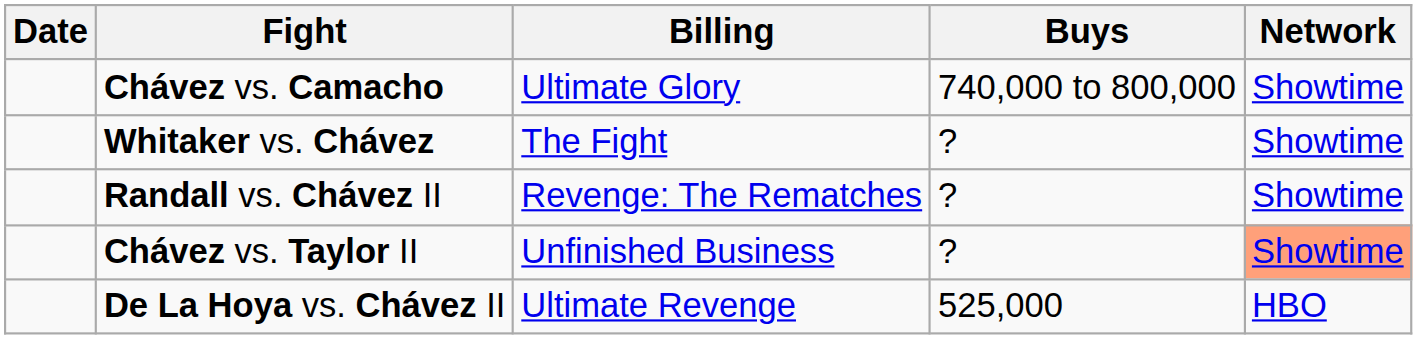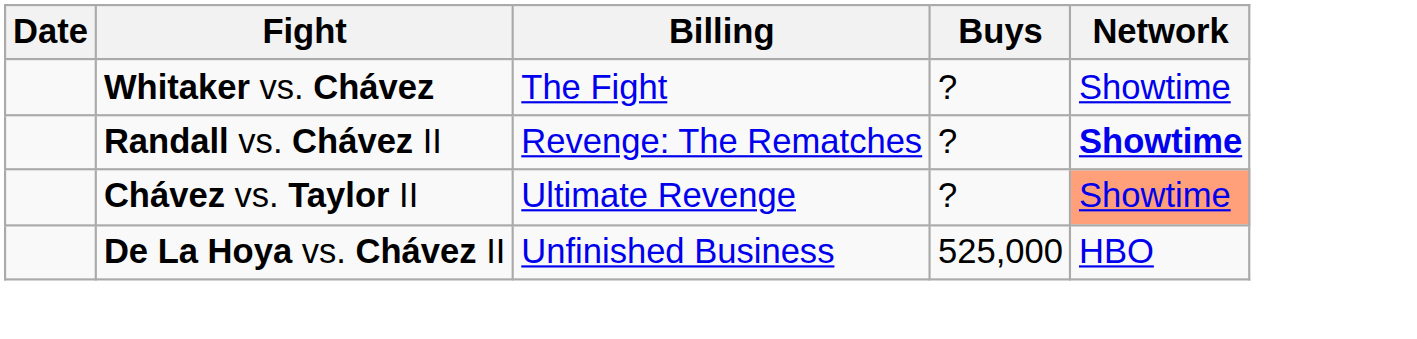 <table class="wikitable">
 <tr>
 <th>Date</th>
 <th>Fight</th>
 <th>Billing</th>
 <th>Buys</th>
 <th>Network</th>
-</tr>
-<tr>
-<td></td>
-<td><strong>Chávez</strong> vs. <strong>Camacho</strong></td>
-<td><a href='#'>Ultimate Glory</a></td>
-<td>740,000 to 800,000</td>
-<td><a href='#'>Showtime</a></td>
 </tr>
 <tr>
 <td></td>
 <td><strong>Whitaker</strong> vs. <strong>Chávez</strong></td>
 <td><a href='#'>The Fight</a></td>
 <td>?</td>
 <td><a href='#'>Showtime</a></td>
 </tr>
 <tr>
 <td></td>
 <td><strong>Randall</strong> vs. <strong>Chávez</strong> II</td>
 <td><a href='#'>Revenge: The Rematches</a></td>
 <td>?</td>
-<td><a href='#'>Showtime</a></td>
+<td><strong><a href='#'>Showtime</a></strong></td>
 </tr>
 <tr>
 <td></td>
 <td><strong>Chávez</strong> vs. <strong>Taylor</strong> II</td>
-<td><a href='#'>Unfinished Business</a></td>
+<td><a href='#'>Ultimate Revenge</a></td>
 <td>?</td>
 <td style="background: lightsalmon;"><a href='#'>Showtime</a></td>
 </tr>
 <tr>
 <td></td>
 <td><strong>De La Hoya</strong> vs. <strong>Chávez</strong> II</td>
-<td><a href='#'>Ultimate Revenge</a></td>
+<td><a href='#'>Unfinished Business</a></td>
 <td>525,000</td>
 <td><a href='#'>HBO</a></td>
 </tr>
 </table>
